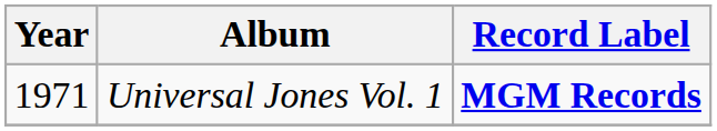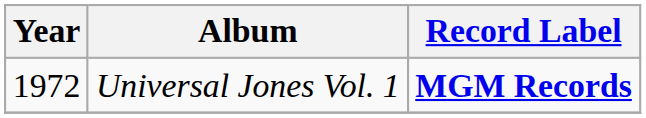 <table class="wikitable" style=text-align:center;>
 <tr>
 <th>Year</th>
 <th>Album</th>
 <th><a href='#'>Record Label</a></th>
 </tr>
 <tr>
-<td rowspan="1">1971</td>
+<td rowspan="1">1972</td>
 <td align=left><em>Universal Jones Vol. 1</em></td>
 <td rowspan="1"><strong><a href='#'>MGM Records</a></strong></td>
 </tr>
 <tr>
 </tr>
 </table>
